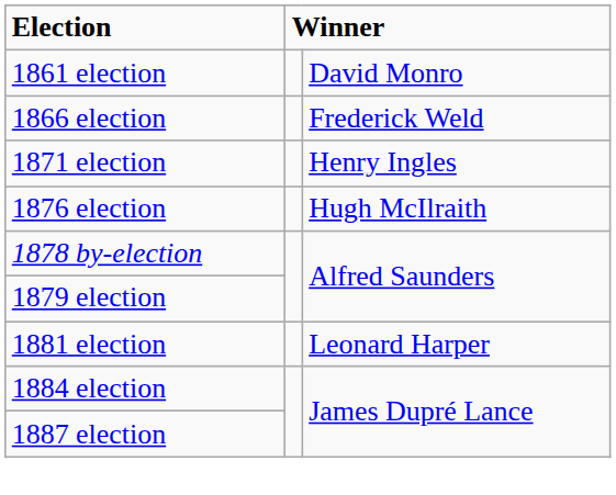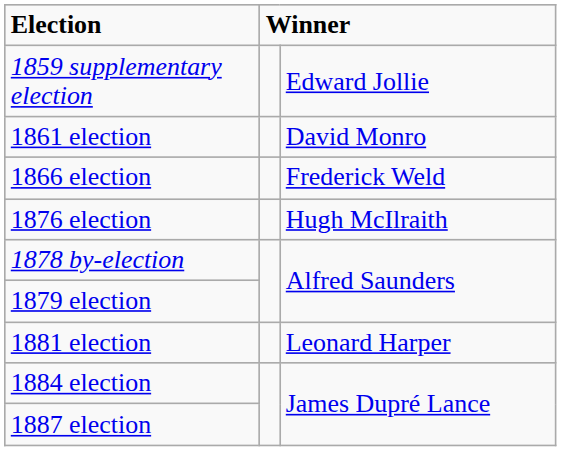 <table class="wikitable">
 <tr>
 <td width=150><strong>Election</strong></td>
 <td width=175 colspan=2><strong>Winner</strong></td>
+</tr>
+<tr>
+<td><span><em><a href='#'>1859 supplementary election</a></em></span></td>
+<td width=5 rowspan=1 bgcolor=></td>
+<td><a href='#'>Edward Jollie</a></td>
 </tr>
 <tr>
 <td><a href='#'>1861 election</a></td>
 <td rowspan=1 bgcolor=></td>
 <td rowspan=1><a href='#'>David Monro</a></td>
 </tr>
 <tr>
 <td><a href='#'>1866 election</a></td>
 <td rowspan=1 bgcolor=></td>
 <td rowspan=1><a href='#'>Frederick Weld</a></td>
-</tr>
-<tr>
-<td><a href='#'>1871 election</a></td>
-<td rowspan=1 bgcolor=></td>
-<td rowspan=1><a href='#'>Henry Ingles</a></td>
 </tr>
 <tr>
 <td><a href='#'>1876 election</a></td>
 <td rowspan=1 bgcolor=></td>
 <td rowspan=1><a href='#'>Hugh McIlraith</a></td>
 </tr>
 <tr>
 <td><span><em><a href='#'>1878 by-election</a></em></span></td>
 <td rowspan=2 bgcolor=></td>
 <td rowspan=2><a href='#'>Alfred Saunders</a></td>
 </tr>
 <tr>
 <td><a href='#'>1879 election</a></td>
 </tr>
 <tr>
 <td><a href='#'>1881 election</a></td>
 <td rowspan=1 bgcolor=></td>
 <td rowspan=1><a href='#'>Leonard Harper</a></td>
 </tr>
 <tr>
 <td><a href='#'>1884 election</a></td>
 <td rowspan=2 bgcolor=></td>
 <td rowspan=2><a href='#'>James Dupré Lance</a></td>
 </tr>
 <tr>
 <td><a href='#'>1887 election</a></td>
 </tr>
 </table>
